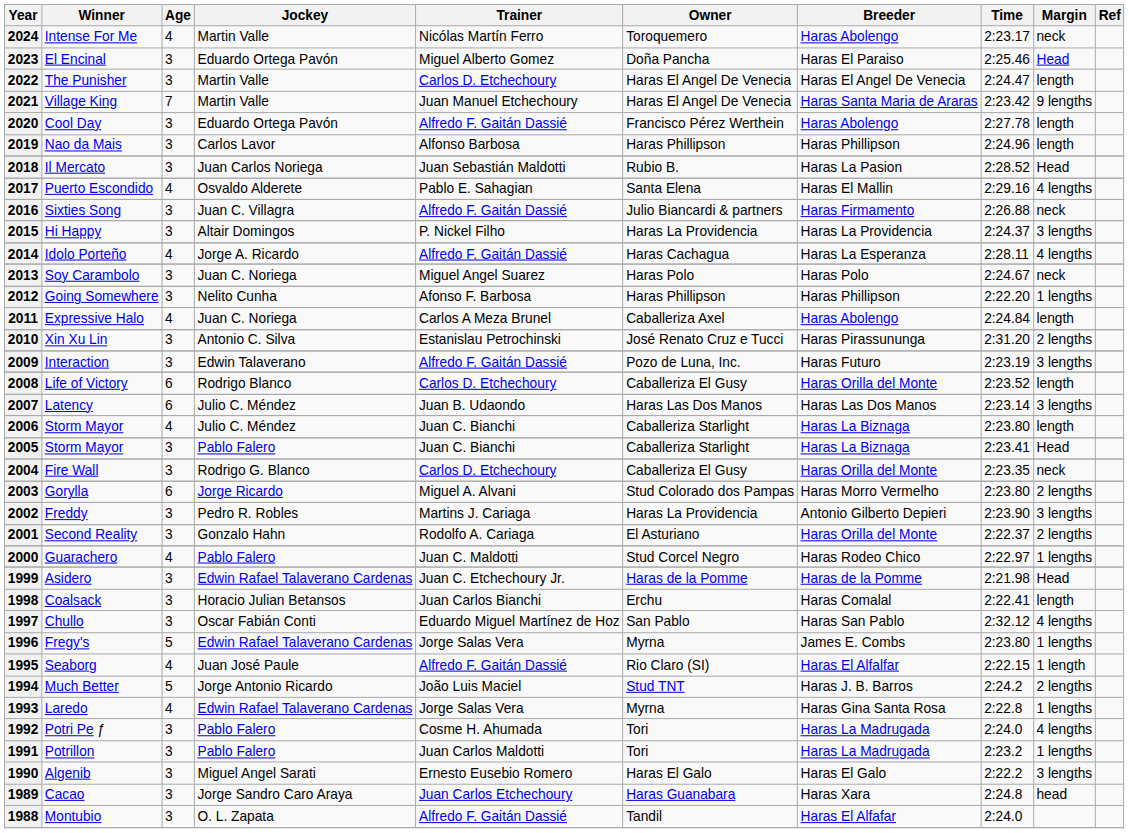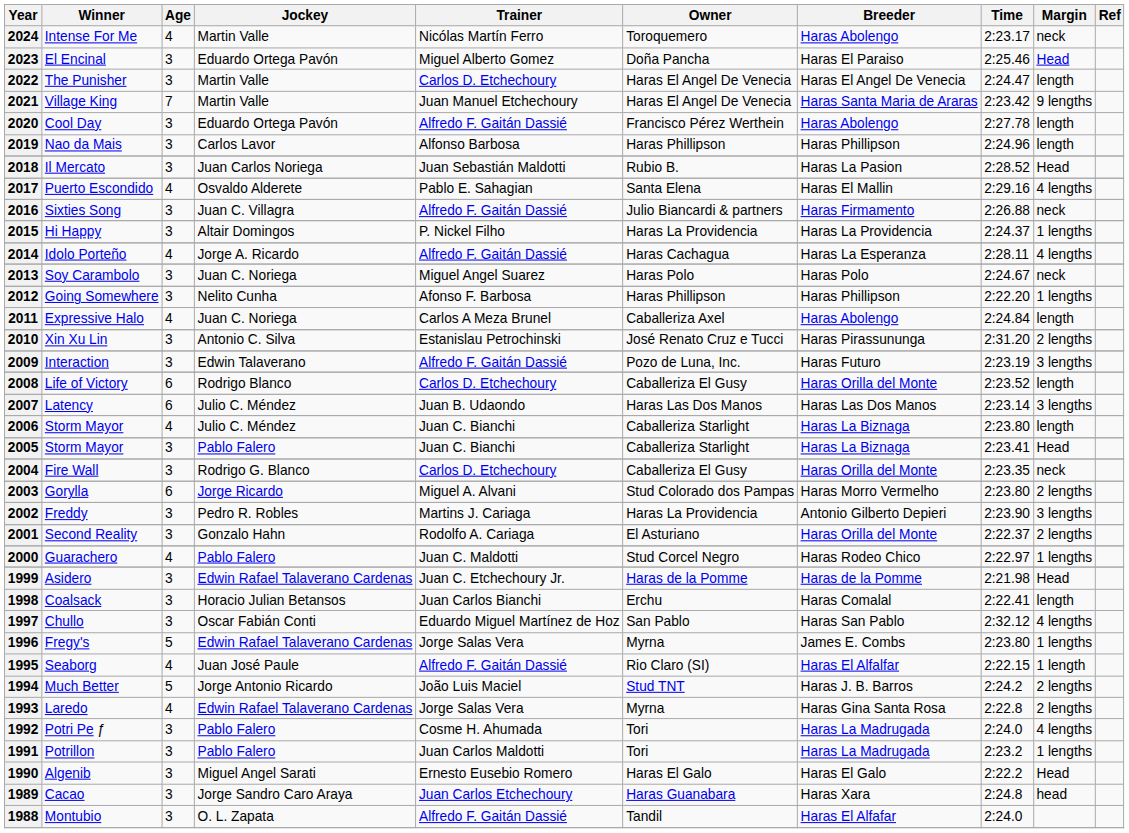 <table class="wikitable sortable" style="font-size:85%">
 <tr>
 <th>Year<br></th>
 <th>Winner<br></th>
 <th>Age</th>
 <th>Jockey<br></th>
 <th>Trainer<br></th>
 <th>Owner<br></th>
 <th>Breeder<br></th>
 <th>Time<br></th>
 <th>Margin<br></th>
 <th>Ref</th>
 </tr>
 <tr>
 <th>2024</th>
 <td> <a href='#'>Intense For Me</a></td>
 <td>4</td>
 <td>Martin Valle</td>
 <td>Nicólas Martín Ferro</td>
 <td>Toroquemero</td>
 <td><a href='#'>Haras Abolengo</a></td>
 <td>2:23.17</td>
 <td> neck</td>
 <td></td>
 </tr>
 <tr>
 <th>2023</th>
 <td> <a href='#'>El Encinal</a></td>
 <td>3</td>
 <td>Eduardo Ortega Pavón</td>
 <td>Miguel Alberto Gomez</td>
 <td>Doña Pancha</td>
 <td>Haras El Paraiso</td>
 <td>2:25.46</td>
 <td><a href='#'>Head</a></td>
 <td></td>
 </tr>
 <tr>
 <th>2022</th>
 <td> <a href='#'>The Punisher</a> </td>
 <td>3</td>
 <td>Martin Valle</td>
 <td><a href='#'>Carlos D. Etchechoury</a></td>
 <td>Haras El Angel De Venecia</td>
 <td>Haras El Angel De Venecia</td>
 <td>2:24.47</td>
 <td> length</td>
 <td></td>
 </tr>
 <tr>
 <th>2021</th>
 <td> <a href='#'>Village King</a></td>
 <td>7</td>
 <td>Martin Valle</td>
 <td>Juan Manuel Etchechoury</td>
 <td>Haras El Angel De Venecia</td>
 <td><a href='#'>Haras Santa Maria de Araras</a></td>
 <td>2:23.42</td>
 <td>9 lengths</td>
 <td></td>
 </tr>
 <tr>
 <th>2020</th>
 <td> <a href='#'>Cool Day</a></td>
 <td>3</td>
 <td>Eduardo Ortega Pavón</td>
 <td><a href='#'>Alfredo F. Gaitán Dassié</a></td>
 <td>Francisco Pérez Werthein</td>
 <td><a href='#'>Haras Abolengo</a></td>
 <td>2:27.78</td>
 <td> length</td>
 <td></td>
 </tr>
 <tr>
 <th>2019</th>
 <td> <a href='#'>Nao da Mais</a></td>
 <td>3</td>
 <td>Carlos Lavor</td>
 <td>Alfonso Barbosa</td>
 <td>Haras Phillipson</td>
 <td>Haras Phillipson</td>
 <td>2:24.96</td>
 <td> length</td>
 <td></td>
 </tr>
 <tr ---->
 </tr>
 <tr>
 <th>2018</th>
 <td> <a href='#'>Il Mercato</a></td>
 <td>3</td>
 <td>Juan Carlos Noriega</td>
 <td>Juan Sebastián Maldotti</td>
 <td>Rubio B.</td>
 <td>Haras La Pasion</td>
 <td>2:28.52</td>
 <td>Head</td>
 <td></td>
 </tr>
 <tr ---->
 </tr>
 <tr>
 <th>2017</th>
 <td> <a href='#'>Puerto Escondido</a></td>
 <td>4</td>
 <td>Osvaldo Alderete</td>
 <td>Pablo E. Sahagian</td>
 <td>Santa Elena</td>
 <td>Haras El Mallin</td>
 <td>2:29.16</td>
 <td>4 lengths</td>
 <td></td>
 </tr>
 <tr ---->
 </tr>
 <tr>
 <th>2016</th>
 <td> <a href='#'>Sixties Song</a></td>
 <td>3</td>
 <td>Juan C. Villagra</td>
 <td><a href='#'>Alfredo F. Gaitán Dassié</a></td>
 <td>Julio Biancardi & partners</td>
 <td><a href='#'>Haras Firmamento</a></td>
 <td>2:26.88</td>
 <td> neck</td>
 <td></td>
 </tr>
 <tr ---->
 </tr>
 <tr>
 <th>2015</th>
 <td> <a href='#'>Hi Happy</a></td>
 <td>3</td>
 <td>Altair Domingos</td>
 <td>P. Nickel Filho</td>
 <td>Haras La Providencia</td>
 <td>Haras La Providencia</td>
 <td>2:24.37</td>
-<td>3 lengths</td>
+<td>1 lengths</td>
 <td></td>
 </tr>
 <tr ---->
 </tr>
 <tr>
 <th>2014</th>
 <td> <a href='#'>Idolo Porteño</a></td>
 <td>4</td>
 <td>Jorge A. Ricardo</td>
 <td><a href='#'>Alfredo F. Gaitán Dassié</a></td>
 <td>Haras Cachagua</td>
 <td>Haras La Esperanza</td>
 <td>2:28.11</td>
 <td>4 lengths</td>
 <td></td>
 </tr>
 <tr ---->
 </tr>
 <tr>
 <th>2013</th>
 <td> <a href='#'>Soy Carambolo</a></td>
 <td>3</td>
 <td>Juan C. Noriega</td>
 <td>Miguel Angel Suarez</td>
 <td>Haras Polo</td>
 <td>Haras Polo</td>
 <td>2:24.67</td>
 <td> neck</td>
 <td></td>
 </tr>
 <tr ---->
 </tr>
 <tr>
 <th>2012</th>
 <td> <a href='#'>Going Somewhere</a></td>
 <td>3</td>
 <td>Nelito Cunha</td>
 <td>Afonso F. Barbosa</td>
 <td>Haras Phillipson</td>
 <td>Haras Phillipson</td>
 <td>2:22.20</td>
 <td>1 lengths</td>
 <td></td>
 </tr>
 <tr ---->
 </tr>
 <tr>
 <th>2011</th>
 <td> <a href='#'>Expressive Halo</a></td>
 <td>4</td>
 <td>Juan C. Noriega</td>
 <td>Carlos A Meza Brunel</td>
 <td>Caballeriza Axel</td>
 <td><a href='#'>Haras Abolengo</a></td>
 <td>2:24.84</td>
 <td> length</td>
 <td></td>
 </tr>
 <tr ---->
 </tr>
 <tr>
 <th>2010</th>
 <td> <a href='#'>Xin Xu Lin</a></td>
 <td>3</td>
 <td>Antonio C. Silva</td>
 <td>Estanislau Petrochinski</td>
 <td>José Renato Cruz e Tucci</td>
 <td>Haras Pirassununga</td>
 <td>2:31.20</td>
 <td>2 lengths</td>
 <td></td>
 </tr>
 <tr ---->
 </tr>
 <tr>
 <th>2009</th>
 <td> <a href='#'>Interaction</a></td>
 <td>3</td>
 <td>Edwin Talaverano</td>
 <td><a href='#'>Alfredo F. Gaitán Dassié</a></td>
 <td>Pozo de Luna, Inc.</td>
 <td>Haras Futuro</td>
 <td>2:23.19</td>
 <td>3 lengths</td>
 <td></td>
 </tr>
 <tr ---->
 </tr>
 <tr>
 <th>2008</th>
 <td> <a href='#'>Life of Victory</a></td>
 <td>6</td>
 <td>Rodrigo Blanco</td>
 <td><a href='#'>Carlos D. Etchechoury</a></td>
 <td>Caballeriza El Gusy</td>
 <td><a href='#'>Haras Orilla del Monte</a></td>
 <td>2:23.52</td>
 <td> length</td>
 <td></td>
 </tr>
 <tr ---->
 </tr>
 <tr>
 <th>2007</th>
 <td> <a href='#'>Latency</a></td>
 <td>6</td>
 <td>Julio C. Méndez</td>
 <td>Juan B. Udaondo</td>
 <td>Haras Las Dos Manos</td>
 <td>Haras Las Dos Manos</td>
 <td>2:23.14</td>
 <td>3 lengths</td>
 <td></td>
 </tr>
 <tr ---->
 </tr>
 <tr>
 <th>2006</th>
 <td> <a href='#'>Storm Mayor</a></td>
 <td>4</td>
 <td>Julio C. Méndez</td>
 <td>Juan C. Bianchi</td>
 <td>Caballeriza Starlight</td>
 <td><a href='#'>Haras La Biznaga</a></td>
 <td>2:23.80</td>
 <td> length</td>
 <td></td>
 </tr>
 <tr ---->
 </tr>
 <tr>
 <th>2005</th>
 <td> <a href='#'>Storm Mayor</a></td>
 <td>3</td>
 <td><a href='#'>Pablo Falero</a></td>
 <td>Juan C. Bianchi</td>
 <td>Caballeriza Starlight</td>
 <td><a href='#'>Haras La Biznaga</a></td>
 <td>2:23.41</td>
 <td>Head</td>
 <td></td>
 </tr>
 <tr ---->
 </tr>
 <tr>
 <th>2004</th>
 <td> <a href='#'>Fire Wall</a></td>
 <td>3</td>
 <td>Rodrigo G. Blanco</td>
 <td><a href='#'>Carlos D. Etchechoury</a></td>
 <td>Caballeriza El Gusy</td>
 <td><a href='#'>Haras Orilla del Monte</a></td>
 <td>2:23.35</td>
 <td> neck</td>
 <td></td>
 </tr>
 <tr ---->
 </tr>
 <tr>
 <th>2003</th>
 <td> <a href='#'>Gorylla</a></td>
 <td>6</td>
 <td><a href='#'>Jorge Ricardo</a></td>
 <td>Miguel A. Alvani</td>
 <td>Stud Colorado dos Pampas</td>
 <td>Haras Morro Vermelho</td>
 <td>2:23.80</td>
 <td>2 lengths</td>
 <td></td>
 </tr>
 <tr ---->
 </tr>
 <tr>
 <th>2002</th>
 <td> <a href='#'>Freddy</a></td>
 <td>3</td>
 <td>Pedro R. Robles</td>
 <td>Martins J. Cariaga</td>
 <td>Haras La Providencia</td>
 <td>Antonio Gilberto Depieri</td>
 <td>2:23.90</td>
 <td>3 lengths</td>
 <td></td>
 </tr>
 <tr ---->
 </tr>
 <tr>
 <th>2001</th>
 <td> <a href='#'>Second Reality</a></td>
 <td>3</td>
 <td>Gonzalo Hahn</td>
 <td>Rodolfo A. Cariaga</td>
 <td>El Asturiano</td>
 <td><a href='#'>Haras Orilla del Monte</a></td>
 <td>2:22.37</td>
 <td>2 lengths</td>
 <td></td>
 </tr>
 <tr ---->
 </tr>
 <tr>
 <th>2000</th>
 <td> <a href='#'>Guarachero</a></td>
 <td>4</td>
 <td><a href='#'>Pablo Falero</a></td>
 <td>Juan C. Maldotti</td>
 <td>Stud Corcel Negro</td>
 <td>Haras Rodeo Chico</td>
 <td>2:22.97</td>
 <td>1 lengths</td>
 <td></td>
 </tr>
 <tr ---->
 </tr>
 <tr>
 <th>1999</th>
 <td> <a href='#'>Asidero</a></td>
 <td>3</td>
 <td><a href='#'>Edwin Rafael Talaverano Cardenas</a></td>
 <td>Juan C. Etchechoury Jr.</td>
 <td><a href='#'>Haras de la Pomme</a></td>
 <td><a href='#'>Haras de la Pomme</a></td>
 <td>2:21.98</td>
 <td>Head</td>
 <td></td>
 </tr>
 <tr>
 <th>1998</th>
 <td> <a href='#'>Coalsack</a></td>
 <td>3</td>
 <td>Horacio Julian Betansos</td>
 <td>Juan Carlos Bianchi</td>
 <td>Erchu</td>
 <td>Haras Comalal</td>
 <td>2:22.41</td>
 <td> length</td>
 <td></td>
 </tr>
 <tr>
 <th>1997</th>
 <td> <a href='#'>Chullo</a></td>
 <td>3</td>
 <td>Oscar Fabián Conti</td>
 <td>Eduardo Miguel Martínez de Hoz</td>
 <td>San Pablo</td>
 <td>Haras San Pablo</td>
 <td>2:32.12</td>
 <td>4 lengths</td>
 <td></td>
 </tr>
 <tr>
 <th>1996</th>
 <td> <a href='#'>Fregy's</a></td>
 <td>5</td>
 <td><a href='#'>Edwin Rafael Talaverano Cardenas</a></td>
 <td>Jorge Salas Vera</td>
 <td>Myrna</td>
 <td>James E. Combs</td>
 <td>2:23.80</td>
 <td>1 lengths</td>
 <td></td>
 </tr>
 <tr>
 <th>1995</th>
 <td> <a href='#'>Seaborg</a></td>
 <td>4</td>
 <td>Juan José Paule</td>
 <td><a href='#'>Alfredo F. Gaitán Dassié</a></td>
 <td>Rio Claro (SI)</td>
 <td><a href='#'>Haras El Alfalfar</a></td>
 <td>2:22.15</td>
 <td>1 length</td>
 <td></td>
 </tr>
 <tr>
 <th>1994</th>
 <td> <a href='#'>Much Better</a></td>
 <td>5</td>
 <td>Jorge Antonio Ricardo</td>
 <td>João Luis Maciel</td>
 <td><a href='#'>Stud TNT</a></td>
 <td>Haras J. B. Barros</td>
 <td>2:24.2</td>
 <td>2 lengths</td>
 <td></td>
 </tr>
 <tr>
 <th>1993</th>
 <td> <a href='#'>Laredo</a></td>
 <td>4</td>
 <td><a href='#'>Edwin Rafael Talaverano Cardenas</a></td>
 <td>Jorge Salas Vera</td>
 <td>Myrna</td>
 <td>Haras Gina Santa Rosa</td>
 <td>2:22.8</td>
-<td>1 lengths</td>
+<td>2 lengths</td>
 <td></td>
 </tr>
 <tr>
 <th>1992</th>
 <td> <a href='#'>Potri Pe</a> ƒ</td>
 <td>3</td>
 <td><a href='#'>Pablo Falero</a></td>
 <td>Cosme H. Ahumada</td>
 <td>Tori</td>
 <td><a href='#'>Haras La Madrugada</a></td>
 <td>2:24.0</td>
 <td>4 lengths</td>
 <td></td>
 </tr>
 <tr>
 <th>1991</th>
 <td> <a href='#'>Potrillon</a></td>
 <td>3</td>
 <td><a href='#'>Pablo Falero</a></td>
 <td>Juan Carlos Maldotti</td>
 <td>Tori</td>
 <td><a href='#'>Haras La Madrugada</a></td>
 <td>2:23.2</td>
 <td>1 lengths</td>
 <td></td>
 </tr>
 <tr>
 <th>1990</th>
 <td> <a href='#'>Algenib</a></td>
 <td>3</td>
 <td>Miguel Angel Sarati</td>
 <td>Ernesto Eusebio Romero</td>
 <td>Haras El Galo</td>
 <td>Haras El Galo</td>
 <td>2:22.2</td>
-<td>3 lengths</td>
+<td>Head</td>
 <td></td>
 </tr>
 <tr>
 <th>1989</th>
 <td> <a href='#'>Cacao</a></td>
 <td>3</td>
 <td>Jorge Sandro Caro Araya</td>
 <td><a href='#'>Juan Carlos Etchechoury</a></td>
 <td><a href='#'>Haras Guanabara</a></td>
 <td>Haras Xara</td>
 <td>2:24.8</td>
 <td> head</td>
 <td></td>
 </tr>
 <tr>
 <th>1988</th>
 <td> <a href='#'>Montubio</a></td>
 <td>3</td>
 <td>O. L. Zapata</td>
 <td><a href='#'>Alfredo F. Gaitán Dassié</a></td>
 <td>Tandil</td>
 <td><a href='#'>Haras El Alfafar</a></td>
 <td>2:24.0</td>
 <td></td>
 <td></td>
 </tr>
 <tr ---->
 </tr>
 <tr>
 </tr>
 </table>
